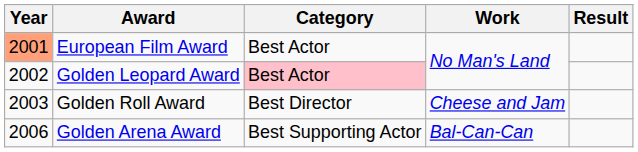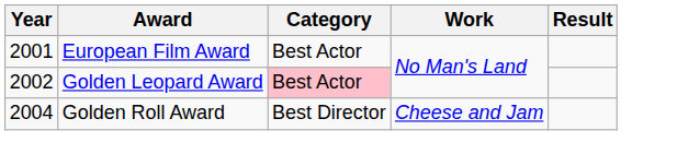 <table class="wikitable">
 <tr>
 <th>Year</th>
 <th>Award</th>
 <th>Category</th>
 <th>Work</th>
 <th>Result</th>
 </tr>
 <tr>
-<td style="background: lightsalmon;">2001</td>
+<td>2001</td>
 <td><a href='#'>European Film Award</a></td>
 <td>Best Actor</td>
 <td rowspan="2"><em><a href='#'>No Man's Land</a></em></td>
 <td></td>
 </tr>
 <tr>
 <td>2002</td>
 <td><a href='#'>Golden Leopard Award</a></td>
 <td style="background: pink;">Best Actor</td>
 <td></td>
 </tr>
 <tr>
-<td>2003</td>
+<td>2004</td>
 <td>Golden Roll Award</td>
 <td>Best Director</td>
 <td><em><a href='#'>Cheese and Jam</a></em></td>
 <td></td>
 </tr>
-<tr>
-<td>2006</td>
-<td><a href='#'>Golden Arena Award</a></td>
-<td>Best Supporting Actor</td>
-<td><em><a href='#'>Bal-Can-Can</a></em></td>
-<td></td>
-</tr>
 </table>
